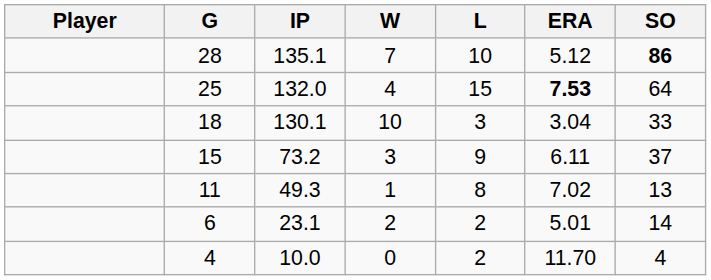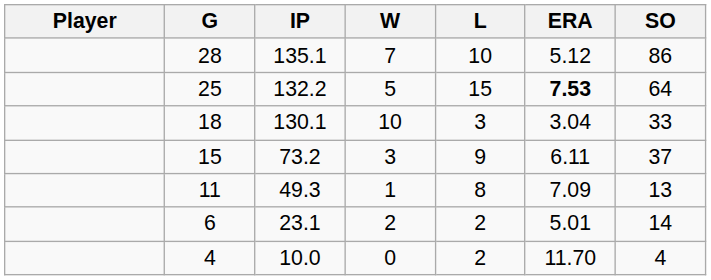 <table class="wikitable sortable">
 <tr>
 <th bgcolor="#DDDDFF" width="16%">Player</th>
 <th bgcolor="#DDDDFF" width="9%">G</th>
 <th bgcolor="#DDDDFF" width="9%">IP</th>
 <th bgcolor="#DDDDFF" width="9%">W</th>
 <th bgcolor="#DDDDFF" width="9%">L</th>
 <th bgcolor="#DDDDFF" width="9%">ERA</th>
 <th bgcolor="#DDDDFF" width="9%">SO</th>
 </tr>
 <tr align="center">
 <td></td>
 <td>28</td>
 <td>135.1</td>
 <td>7</td>
 <td>10</td>
 <td>5.12</td>
-<td><strong>86</strong></td>
+<td>86</td>
 </tr>
 <tr align="center">
 <td></td>
 <td>25</td>
-<td>132.0</td>
-<td>4</td>
+<td>132.2</td>
+<td>5</td>
 <td>15</td>
 <td><strong>7.53</strong></td>
 <td>64</td>
 </tr>
 <tr align="center">
 <td></td>
 <td>18</td>
 <td>130.1</td>
 <td>10</td>
 <td>3</td>
 <td>3.04</td>
 <td>33</td>
 </tr>
 <tr align="center">
 <td></td>
 <td>15</td>
 <td>73.2</td>
 <td>3</td>
 <td>9</td>
 <td>6.11</td>
 <td>37</td>
 </tr>
 <tr align="center">
 <td></td>
 <td>11</td>
 <td>49.3</td>
 <td>1</td>
 <td>8</td>
-<td>7.02</td>
+<td>7.09</td>
 <td>13</td>
 </tr>
 <tr align="center">
 <td></td>
 <td>6</td>
 <td>23.1</td>
 <td>2</td>
 <td>2</td>
 <td>5.01</td>
 <td>14</td>
 </tr>
 <tr align="center">
 <td></td>
 <td>4</td>
 <td>10.0</td>
 <td>0</td>
 <td>2</td>
 <td>11.70</td>
 <td>4</td>
 </tr>
 </table>
